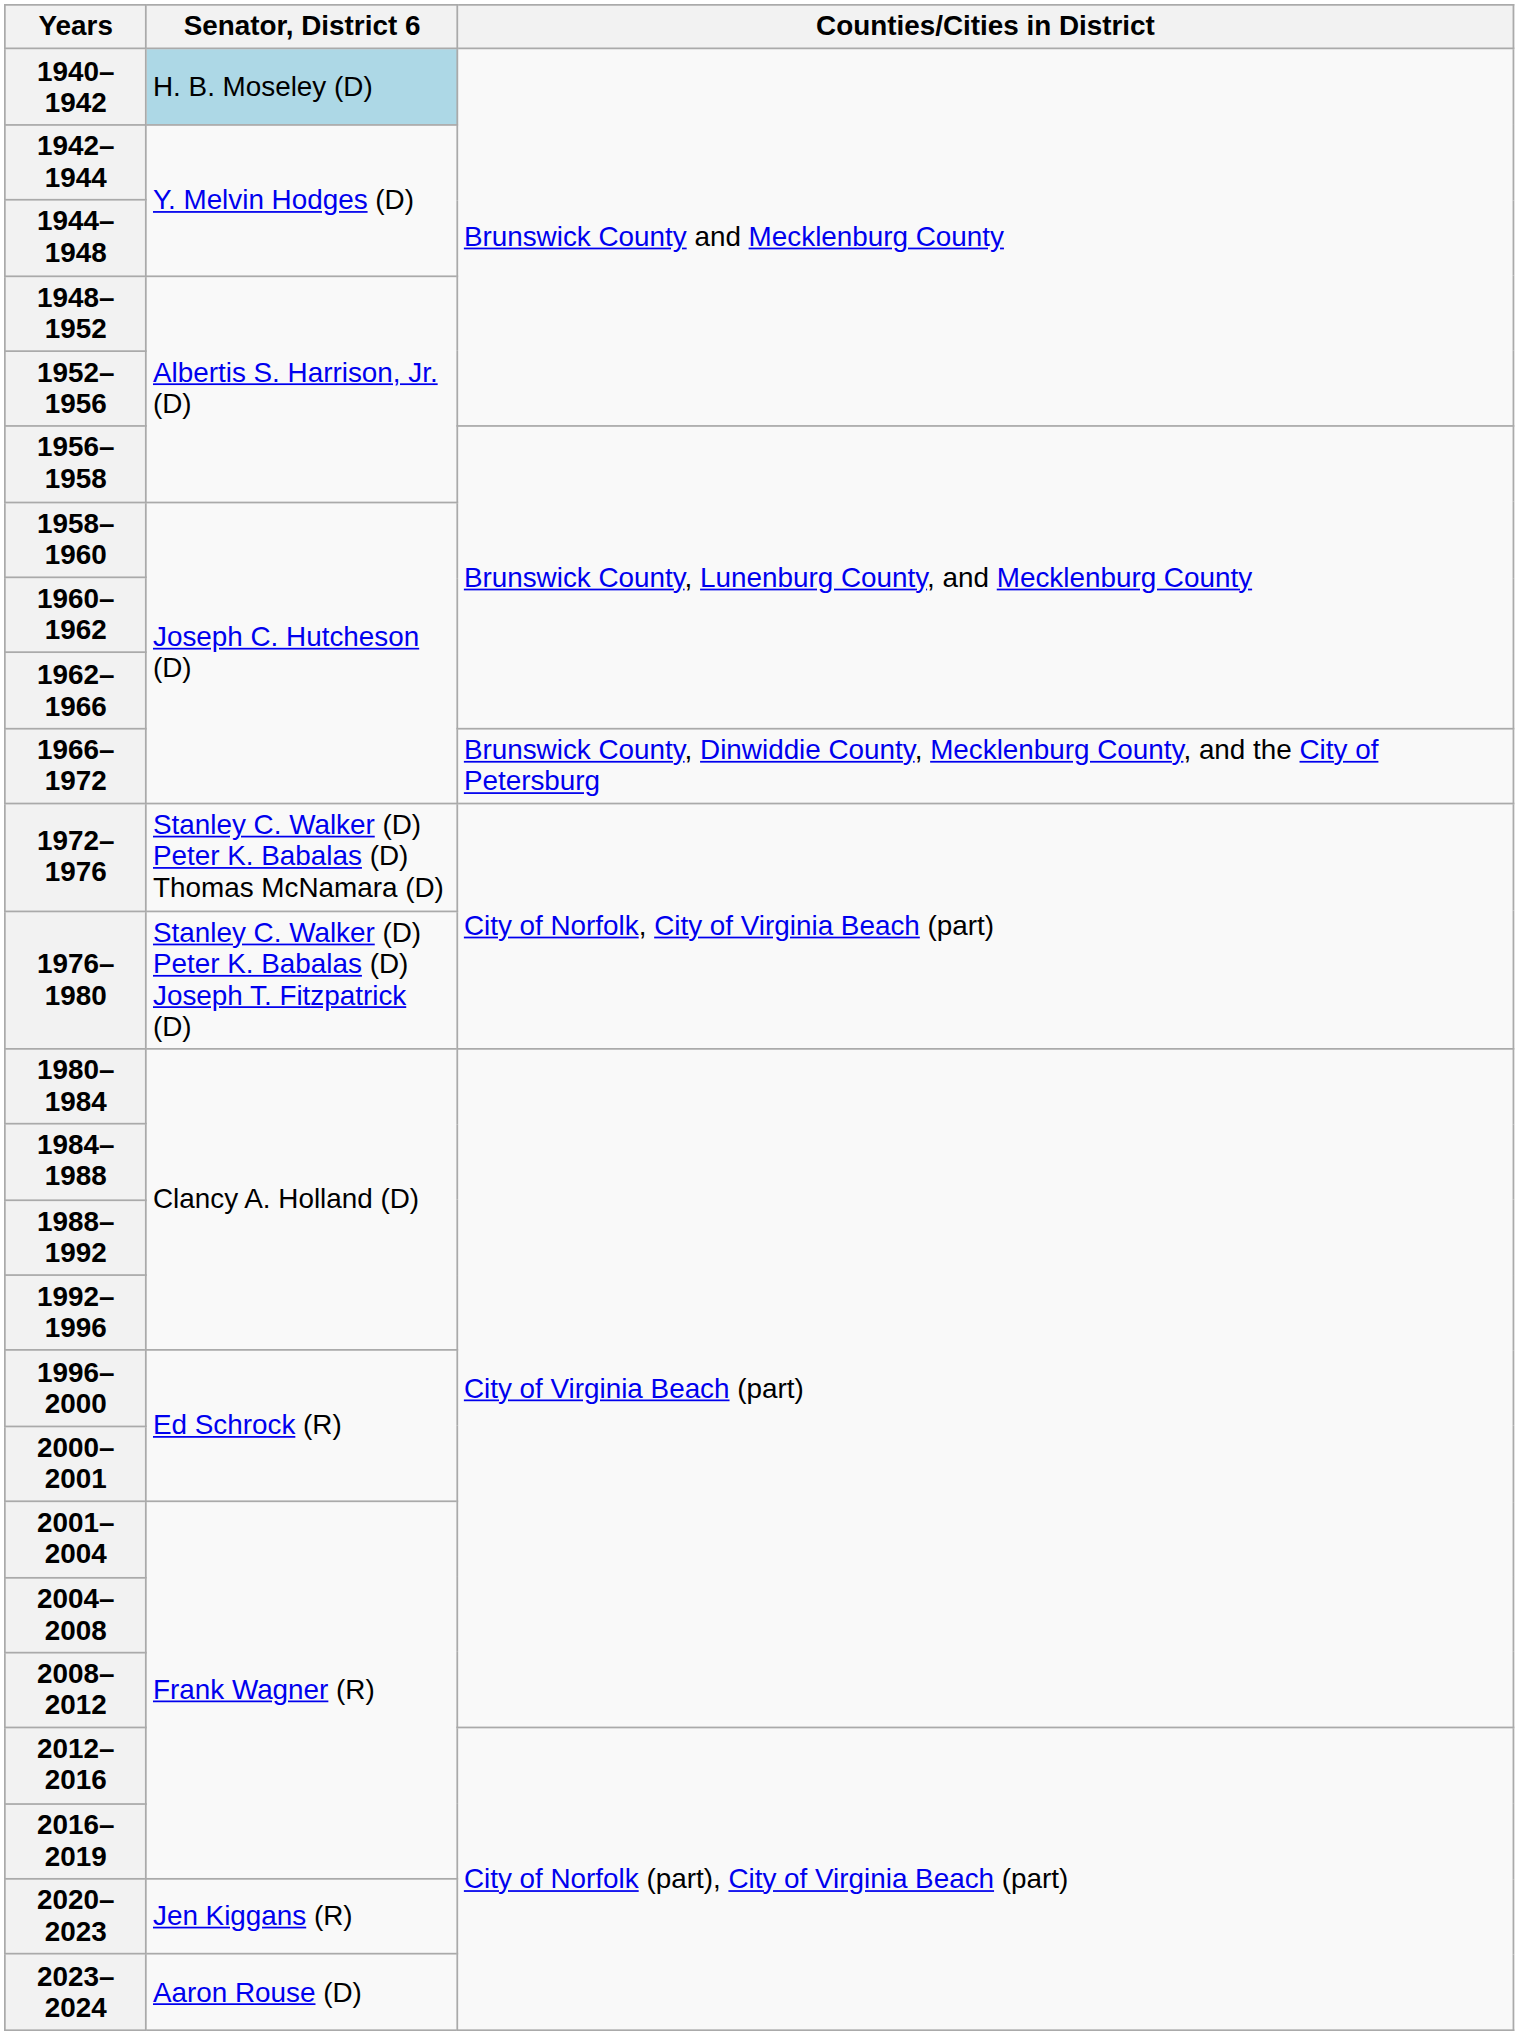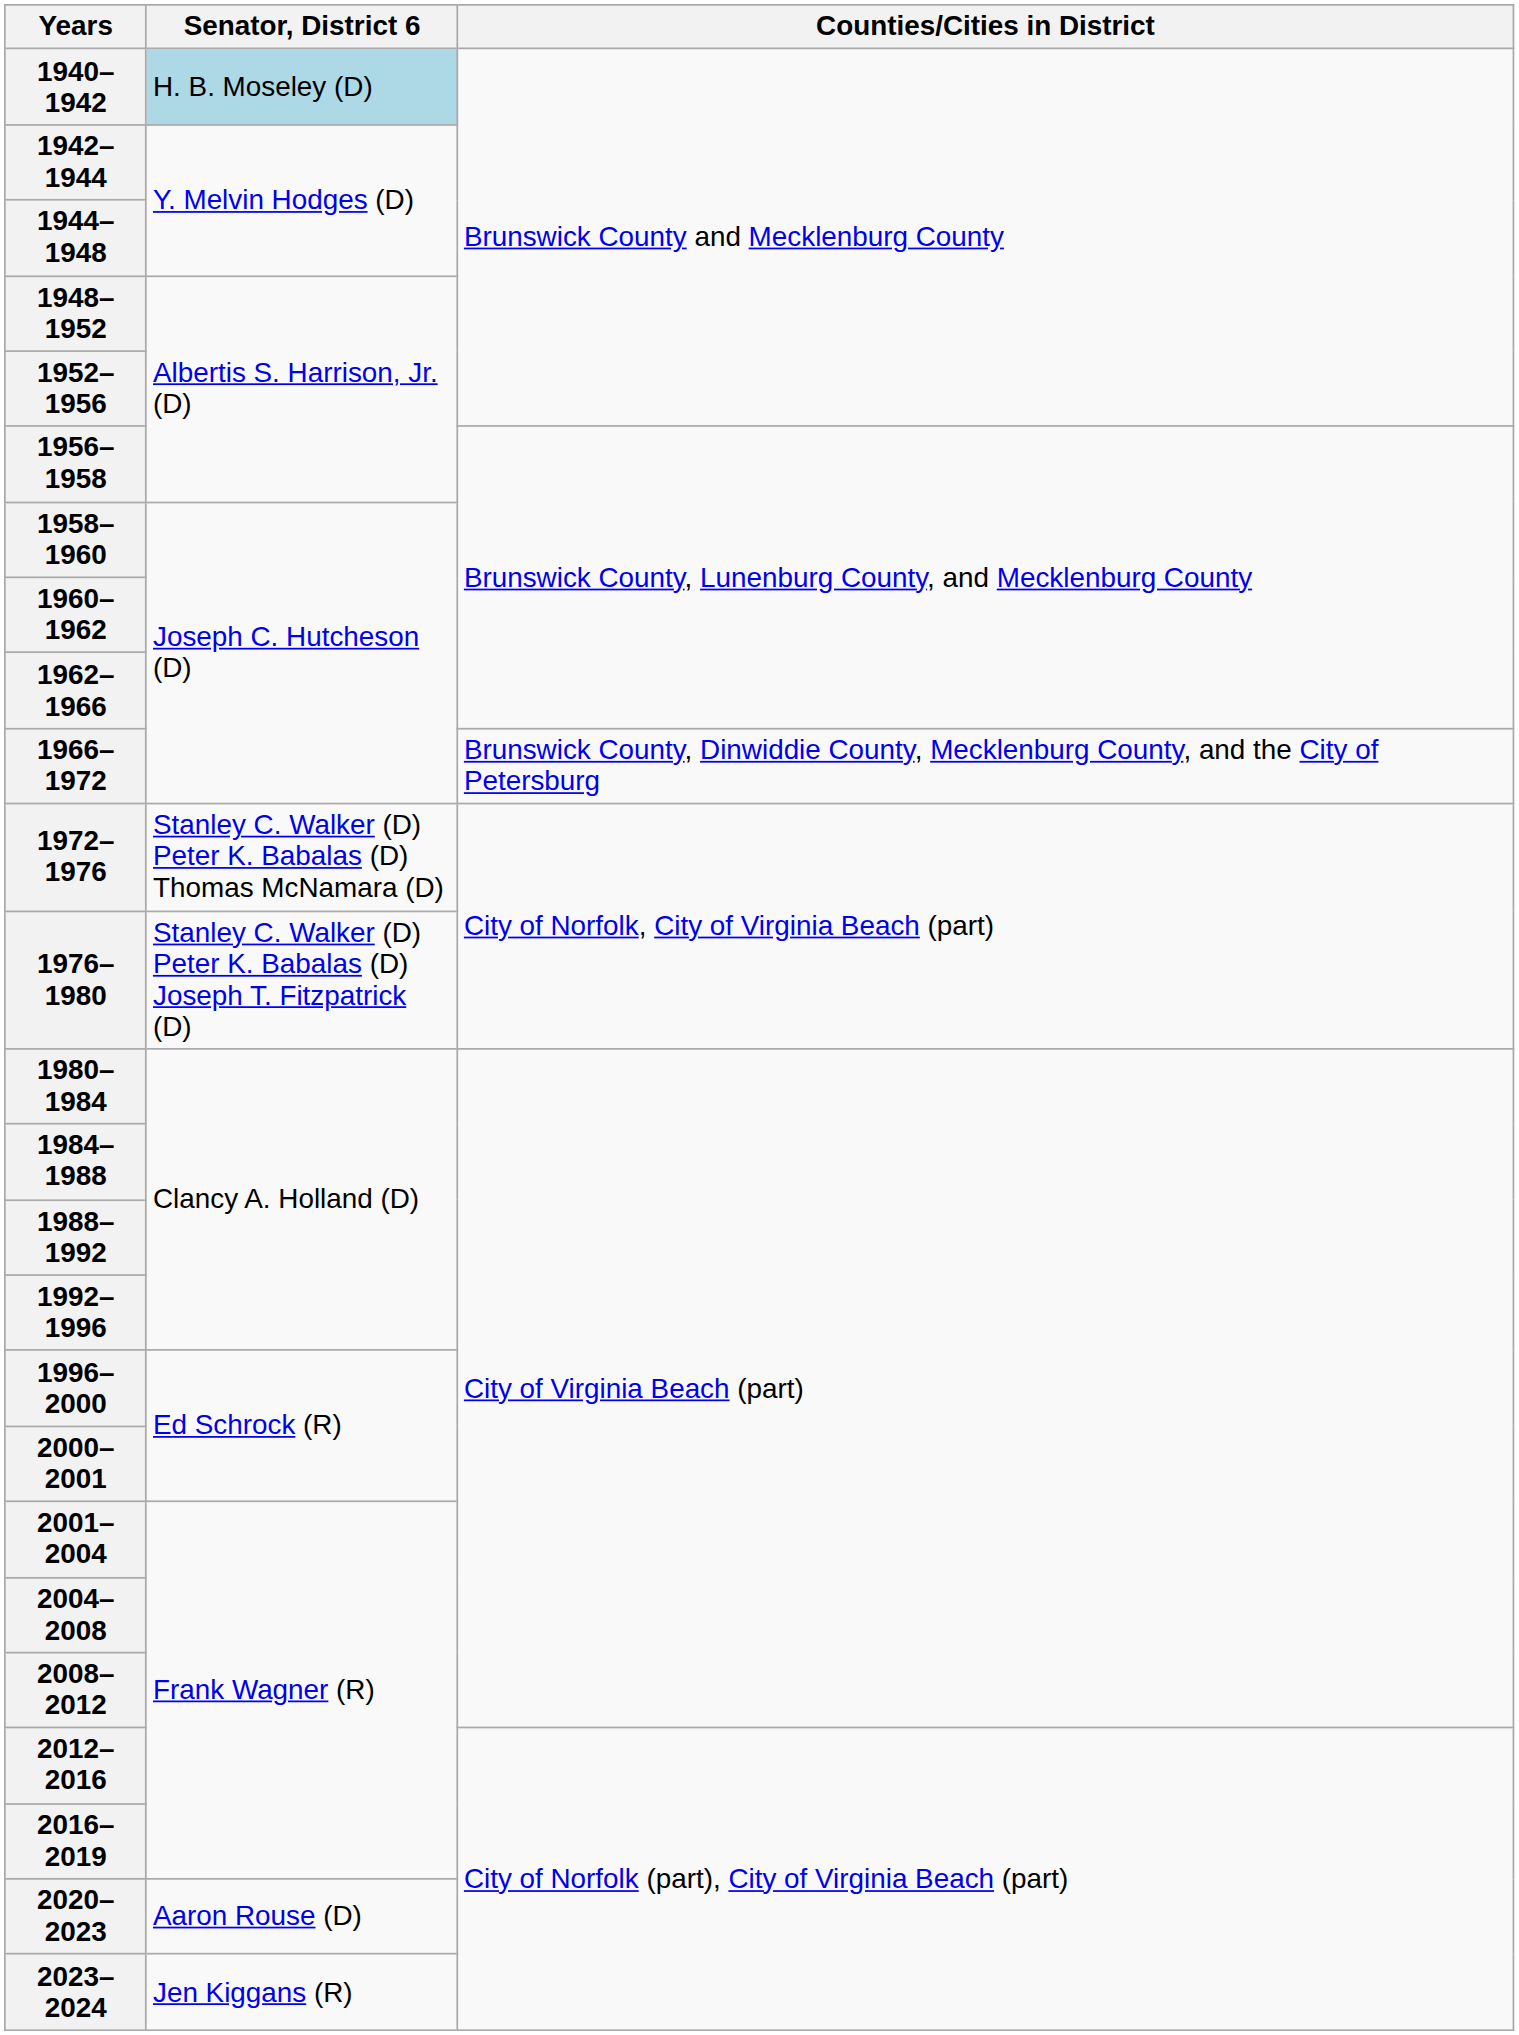 <table class="wikitable">
 <tr>
 <th>Years</th>
 <th>Senator, District 6</th>
 <th width=70%>Counties/Cities in District</th>
 </tr>
 <tr>
 <th>1940–1942</th>
 <td rowspan = 1  style="background: lightblue;">H. B. Moseley (D)</td>
 <td rowspan = 5><a href='#'>Brunswick County</a> and <a href='#'>Mecklenburg County</a></td>
 </tr>
 <tr>
 <th>1942–1944</th>
 <td rowspan = 2 ><a href='#'>Y. Melvin Hodges</a> (D)</td>
 </tr>
 <tr>
 <th>1944–1948</th>
 </tr>
 <tr>
 <th>1948–1952</th>
 <td rowspan = 3 ><a href='#'>Albertis S. Harrison, Jr.</a> (D)</td>
 </tr>
 <tr>
 <th>1952–1956</th>
 </tr>
 <tr>
 <th>1956–1958</th>
 <td rowspan = 4><a href='#'>Brunswick County</a>, <a href='#'>Lunenburg County</a>, and <a href='#'>Mecklenburg County</a></td>
 </tr>
 <tr>
 <th>1958–1960</th>
 <td rowspan = 4 ><a href='#'>Joseph C. Hutcheson</a> (D)</td>
 </tr>
 <tr>
 <th>1960–1962</th>
 </tr>
 <tr>
 <th>1962–1966</th>
 </tr>
 <tr>
 <th>1966–1972</th>
 <td rowspan = 1><a href='#'>Brunswick County</a>, <a href='#'>Dinwiddie County</a>, <a href='#'>Mecklenburg County</a>, and the <a href='#'>City of Petersburg</a></td>
 </tr>
 <tr>
 <th>1972–1976</th>
 <td rowspan = 1 ><a href='#'>Stanley C. Walker</a> (D) <br> <a href='#'>Peter K. Babalas</a> (D) <br> Thomas McNamara (D)</td>
 <td rowspan = 2><a href='#'>City of Norfolk</a>, <a href='#'>City of Virginia Beach</a> (part)</td>
 </tr>
 <tr>
 <th>1976–1980</th>
 <td rowspan = 1 ><a href='#'>Stanley C. Walker</a> (D) <br> <a href='#'>Peter K. Babalas</a> (D) <br> <a href='#'>Joseph T. Fitzpatrick</a> (D)</td>
 </tr>
 <tr>
 <th>1980–1984</th>
 <td rowspan = 4 >Clancy A. Holland (D)</td>
 <td rowspan = 9><a href='#'>City of Virginia Beach</a> (part)</td>
 </tr>
 <tr>
 <th>1984–1988</th>
 </tr>
 <tr>
 <th>1988–1992</th>
 </tr>
 <tr>
 <th>1992–1996</th>
 </tr>
 <tr>
 <th>1996–2000</th>
 <td rowspan = 2 ><a href='#'>Ed Schrock</a> (R)</td>
 </tr>
 <tr>
 <th>2000–2001</th>
 </tr>
 <tr>
 <th>2001–2004</th>
 <td rowspan = 5 ><a href='#'>Frank Wagner</a> (R)</td>
 </tr>
 <tr>
 <th>2004–2008</th>
 </tr>
 <tr>
 <th>2008–2012</th>
 </tr>
 <tr>
 <th>2012–2016</th>
 <td rowspan = 4><a href='#'>City of Norfolk</a> (part), <a href='#'>City of Virginia Beach</a> (part)</td>
 </tr>
 <tr>
 <th>2016–2019</th>
 </tr>
 <tr>
 <th>2020–2023</th>
-<td rowspan = 1 ><a href='#'>Jen Kiggans</a> (R)</td>
+<td rowspan = 1 ><a href='#'>Aaron Rouse</a> (D)</td>
 </tr>
 <tr>
 <th>2023–2024</th>
-<td rowspan = 1 ><a href='#'>Aaron Rouse</a> (D)</td>
+<td rowspan = 1 ><a href='#'>Jen Kiggans</a> (R)</td>
 </tr>
 </table>
